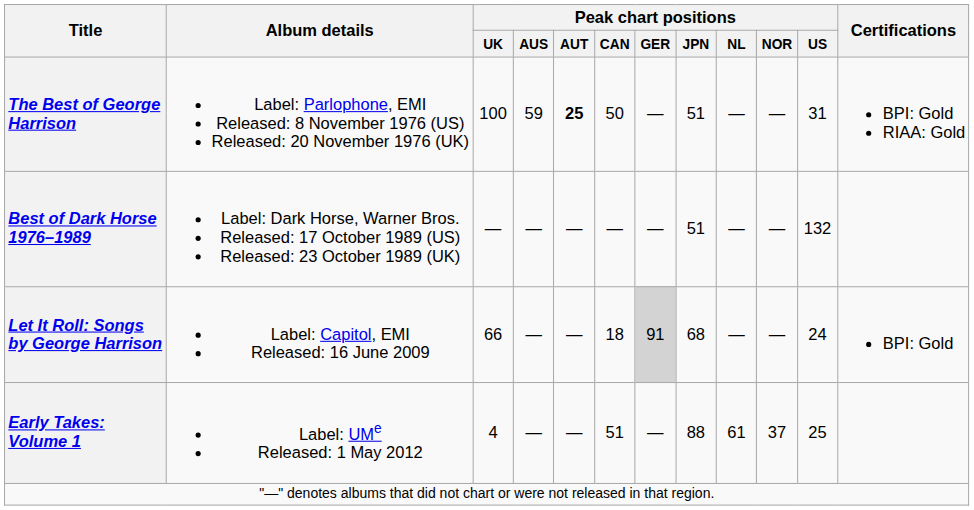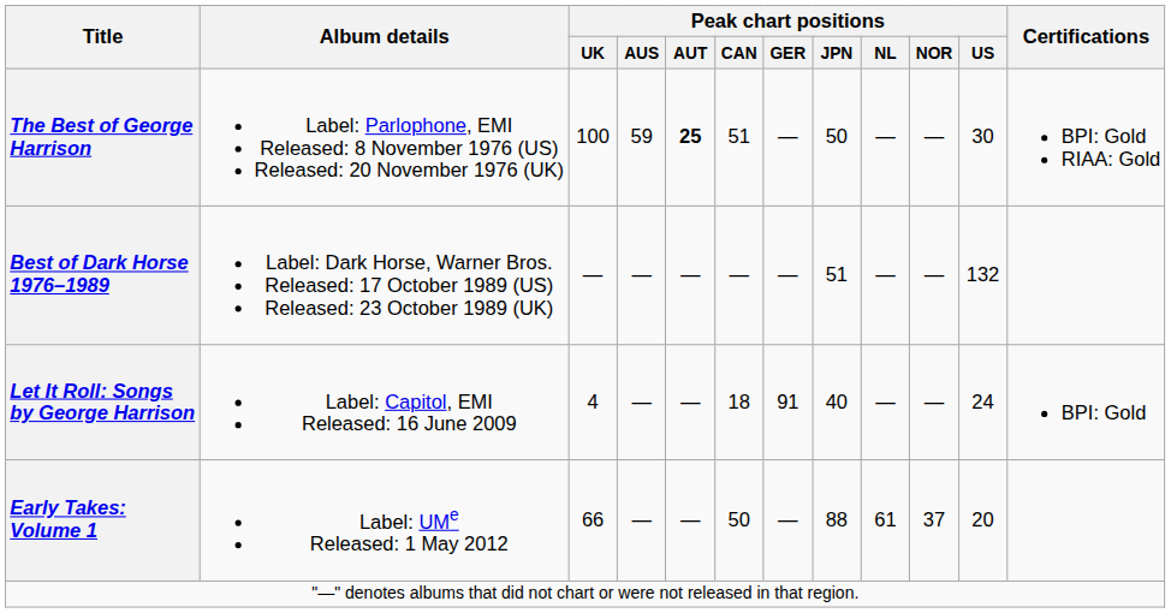 <table class="wikitable plainrowheaders" style="text-align:center">
 <tr>
 <th scope="col" rowspan="2" style="width:150px;">Title</th>
 <th scope="col" rowspan="2">Album details</th>
 <th scope="col" colspan="9">Peak chart positions</th>
 <th scope="col" rowspan="2">Certifications</th>
 </tr>
 <tr>
 <th scope="col" style="width:2em"><small>UK</small><br></th>
 <th scope="col" style="width:2em"><small>AUS</small><br></th>
 <th scope="col" style="width:2em"><small>AUT</small><br></th>
 <th scope="col" style="width:2em"><small>CAN</small><br></th>
 <th scope="col" style="width:2em"><small>GER</small><br></th>
 <th scope="col" style="width:2em"><small>JPN</small><br></th>
 <th scope="col" style="width:2em"><small>NL</small><br></th>
 <th scope="col" style="width:2em"><small>NOR</small><br></th>
 <th scope="col" style="width:2em"><small>US</small><br></th>
 </tr>
 <tr>
 <th scope=row style="text-align: left"><em><a href='#'>The Best of George Harrison</a></em></th>
 <td><br><ul><li>Label: <a href='#'>Parlophone</a>, EMI</li><li>Released: 8 November 1976 (US)</li><li>Released: 20 November 1976 (UK)</li></ul></td>
 <td>100</td>
 <td>59</td>
 <td><strong>25</strong></td>
+<td>51</td>
+<td>—</td>
 <td>50</td>
 <td>—</td>
-<td>51</td>
 <td>—</td>
-<td>—</td>
-<td>31</td>
+<td>30</td>
 <td style="text-align:left"><br><ul><li>BPI: Gold</li><li>RIAA: Gold</li></ul></td>
 </tr>
 <tr>
 <th scope=row style="text-align: left"><em><a href='#'>Best of Dark Horse 1976–1989</a></em></th>
 <td><br><ul><li>Label: Dark Horse, Warner Bros.</li><li>Released: 17 October 1989 (US)</li><li>Released: 23 October 1989 (UK)</li></ul></td>
 <td>—</td>
 <td>—</td>
 <td>—</td>
 <td>—</td>
 <td>—</td>
 <td>51</td>
 <td>—</td>
 <td>—</td>
 <td>132</td>
 <td></td>
 </tr>
 <tr>
 <th scope=row style="text-align: left"><em><a href='#'>Let It Roll: Songs by George Harrison</a></em></th>
 <td><br><ul><li>Label: <a href='#'>Capitol</a>, EMI</li><li>Released: 16 June 2009</li></ul></td>
-<td>66</td>
+<td>4</td>
 <td>—</td>
 <td>—</td>
 <td>18</td>
-<td style="background: lightgrey;">91</td>
-<td>68</td>
+<td>91</td>
+<td>40</td>
 <td>—</td>
 <td>—</td>
 <td>24</td>
 <td style="text-align:left"><br><ul><li>BPI: Gold</li></ul></td>
 </tr>
 <tr>
 <th scope=row style="text-align: left"><em><a href='#'>Early Takes: Volume 1</a></em></th>
 <td><br><ul><li>Label: <a href='#'>UM<sup>e</sup></a></li><li>Released: 1 May 2012</li></ul></td>
-<td>4</td>
+<td>66</td>
 <td>—</td>
 <td>—</td>
-<td>51</td>
+<td>50</td>
 <td>—</td>
 <td>88</td>
 <td>61</td>
 <td>37</td>
-<td>25</td>
+<td>20</td>
 <td></td>
 </tr>
 <tr>
 <td colspan="20" style="text-align:center;font-size:85%">"—" denotes albums that did not chart or were not released in that region.</td>
 </tr>
 </table>
